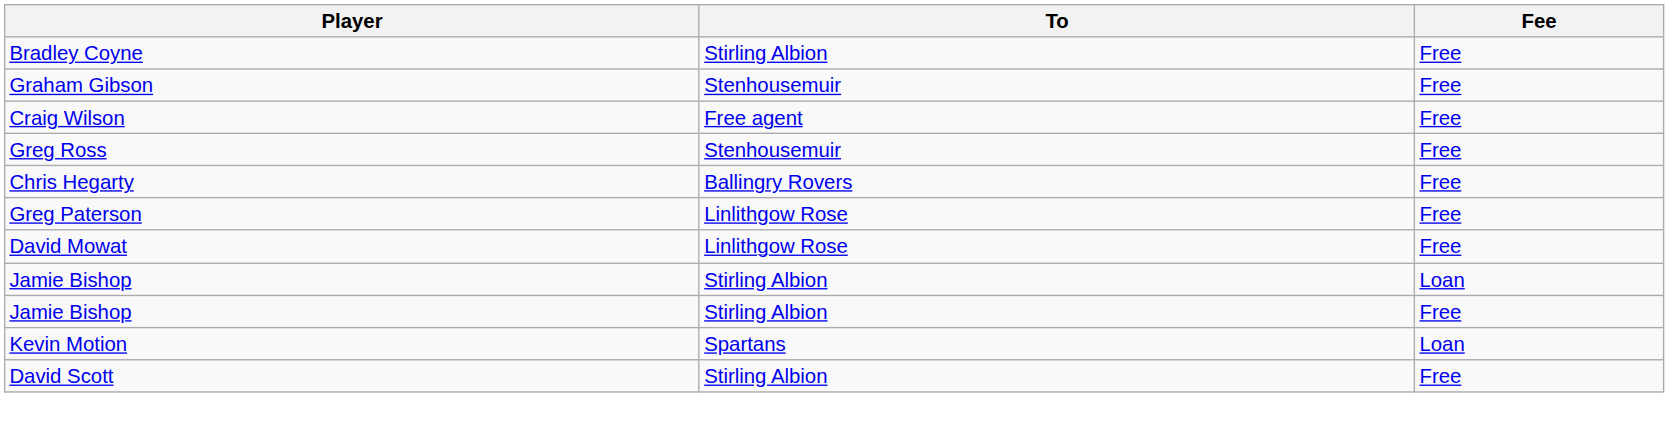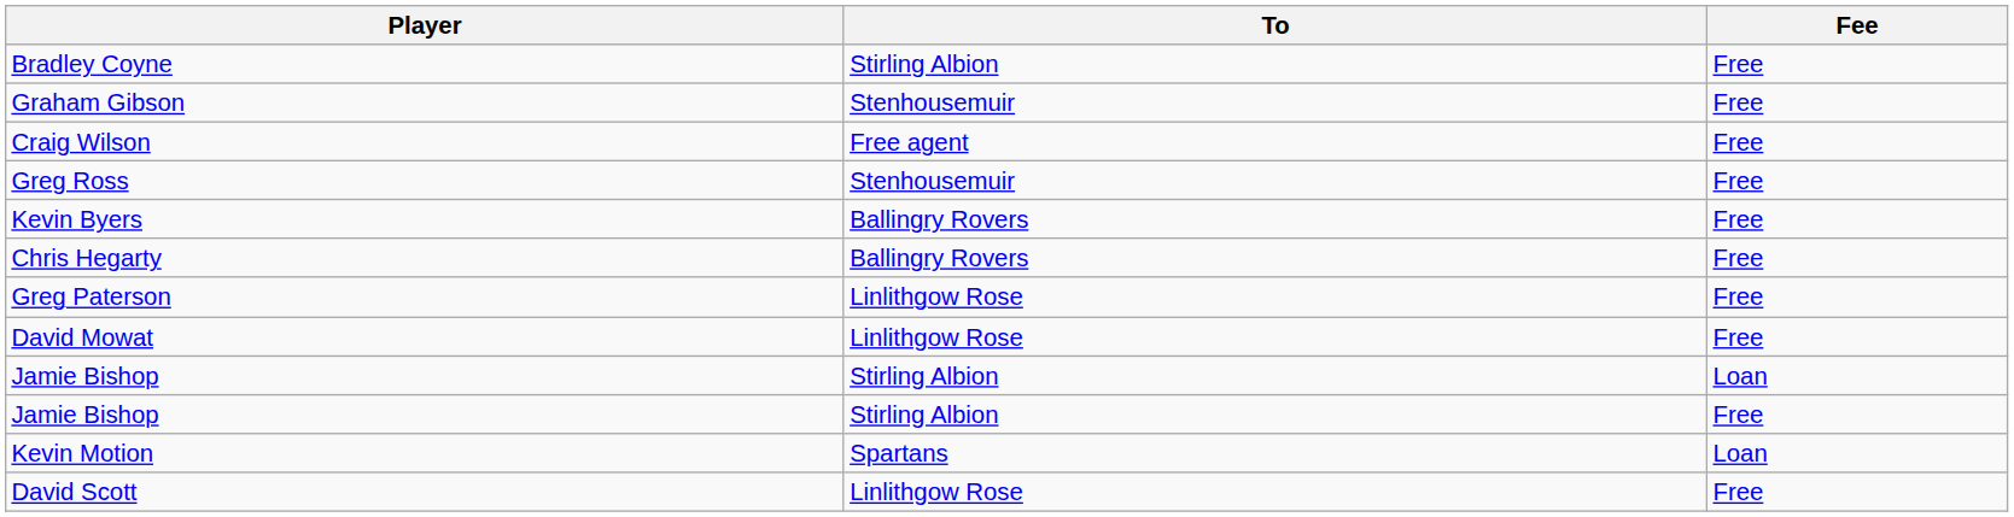 <table class="wikitable" style="text-align:center; font-size:95%;width:98%; text-align:left">
 <tr>
 <th>Player</th>
 <th>To</th>
 <th>Fee</th>
 </tr>
 <tr>
 <td> <a href='#'>Bradley Coyne</a></td>
 <td> <a href='#'>Stirling Albion</a></td>
 <td><a href='#'>Free</a></td>
 </tr>
 <tr>
 <td> <a href='#'>Graham Gibson</a></td>
 <td> <a href='#'>Stenhousemuir</a></td>
 <td><a href='#'>Free</a></td>
 </tr>
 <tr>
 <td> <a href='#'>Craig Wilson</a></td>
 <td><a href='#'>Free agent</a></td>
 <td><a href='#'>Free</a></td>
 </tr>
 <tr>
 <td> <a href='#'>Greg Ross</a></td>
 <td> <a href='#'>Stenhousemuir</a></td>
+<td><a href='#'>Free</a></td>
+</tr>
+<tr>
+<td> <a href='#'>Kevin Byers</a></td>
+<td> <a href='#'>Ballingry Rovers</a></td>
 <td><a href='#'>Free</a></td>
 </tr>
 <tr>
 <td> <a href='#'>Chris Hegarty</a></td>
 <td> <a href='#'>Ballingry Rovers</a></td>
 <td><a href='#'>Free</a></td>
 </tr>
 <tr>
 <td> <a href='#'>Greg Paterson</a></td>
 <td> <a href='#'>Linlithgow Rose</a></td>
 <td><a href='#'>Free</a></td>
 </tr>
 <tr>
 <td> <a href='#'>David Mowat</a></td>
 <td> <a href='#'>Linlithgow Rose</a></td>
 <td><a href='#'>Free</a></td>
 </tr>
 <tr>
 <td> <a href='#'>Jamie Bishop</a></td>
 <td> <a href='#'>Stirling Albion</a></td>
 <td><a href='#'>Loan</a></td>
 </tr>
 <tr>
 <td> <a href='#'>Jamie Bishop</a></td>
 <td> <a href='#'>Stirling Albion</a></td>
 <td><a href='#'>Free</a></td>
 </tr>
 <tr>
 <td> <a href='#'>Kevin Motion</a></td>
 <td> <a href='#'>Spartans</a></td>
 <td><a href='#'>Loan</a></td>
 </tr>
 <tr>
 <td> <a href='#'>David Scott</a></td>
-<td> <a href='#'>Stirling Albion</a></td>
+<td> <a href='#'>Linlithgow Rose</a></td>
 <td><a href='#'>Free</a></td>
 </tr>
 </table>
